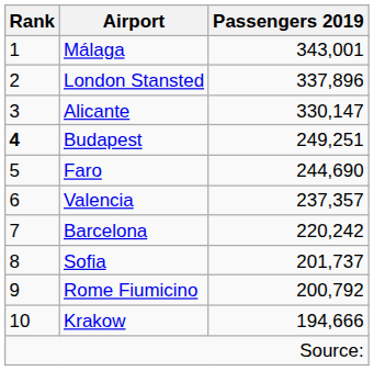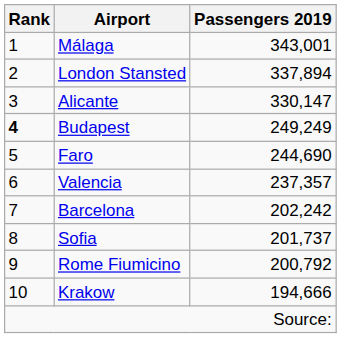 <table class="wikitable sortable" style="font-size: 87.5%" width= align=>
 <tr>
 <th>Rank</th>
 <th>Airport</th>
 <th>Passengers 2019</th>
 </tr>
 <tr>
 <td>1</td>
 <td><a href='#'>Málaga</a></td>
 <td style="text-align:right;">343,001</td>
 </tr>
 <tr>
 <td>2</td>
 <td><a href='#'>London Stansted</a></td>
-<td style="text-align:right;">337,896</td>
+<td style="text-align:right;">337,894</td>
 </tr>
 <tr>
 <td>3</td>
 <td><a href='#'>Alicante</a></td>
 <td style="text-align:right;">330,147</td>
 </tr>
 <tr>
 <td><strong>4</strong></td>
 <td><a href='#'>Budapest</a></td>
-<td style="text-align:right;">249,251</td>
+<td style="text-align:right;">249,249</td>
 </tr>
 <tr>
 <td>5</td>
 <td><a href='#'>Faro</a></td>
 <td style="text-align:right;">244,690</td>
 </tr>
 <tr>
 <td>6</td>
 <td><a href='#'>Valencia</a></td>
 <td style="text-align:right;">237,357</td>
 </tr>
 <tr>
 <td>7</td>
 <td><a href='#'>Barcelona</a></td>
-<td style="text-align:right;">220,242</td>
+<td style="text-align:right;">202,242</td>
 </tr>
 <tr>
 <td>8</td>
 <td><a href='#'>Sofia</a></td>
 <td style="text-align:right;">201,737</td>
 </tr>
 <tr>
 <td>9</td>
 <td><a href='#'>Rome Fiumicino</a></td>
 <td style="text-align:right;">200,792</td>
 </tr>
 <tr>
 <td>10</td>
 <td><a href='#'>Krakow</a></td>
 <td style="text-align:right;">194,666</td>
 </tr>
 <tr>
 <td colspan="5" style="text-align:right;">Source: </td>
 </tr>
 </table>
